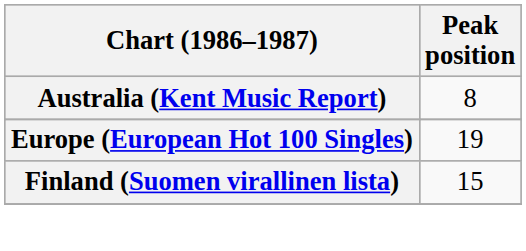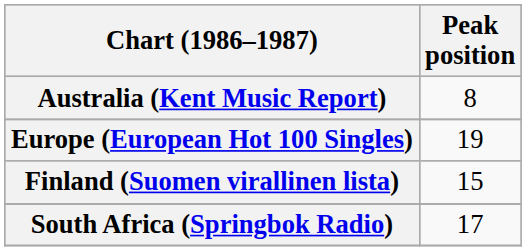 <table class="wikitable sortable plainrowheaders" style="text-align:center">
 <tr>
 <th>Chart (1986–1987)</th>
 <th>Peak<br>position</th>
 </tr>
 <tr>
 <th scope="row">Australia (<a href='#'>Kent Music Report</a>)</th>
 <td>8</td>
 </tr>
 <tr>
 </tr>
 <tr>
 </tr>
 <tr>
 </tr>
 <tr>
 <th scope="row">Europe (<a href='#'>European Hot 100 Singles</a>)</th>
 <td>19</td>
 </tr>
 <tr>
 <th scope="row">Finland (<a href='#'>Suomen virallinen lista</a>)</th>
 <td>15</td>
 </tr>
 <tr>
 </tr>
 <tr>
 </tr>
 <tr>
 </tr>
 <tr>
 </tr>
 <tr>
+<th scope="row">South Africa (<a href='#'>Springbok Radio</a>)</th>
+<td>17</td>
+</tr>
+<tr>
 </tr>
 <tr>
 </tr>
 <tr>
 </tr>
 <tr>
 </tr>
 <tr>
 </tr>
 </table>
